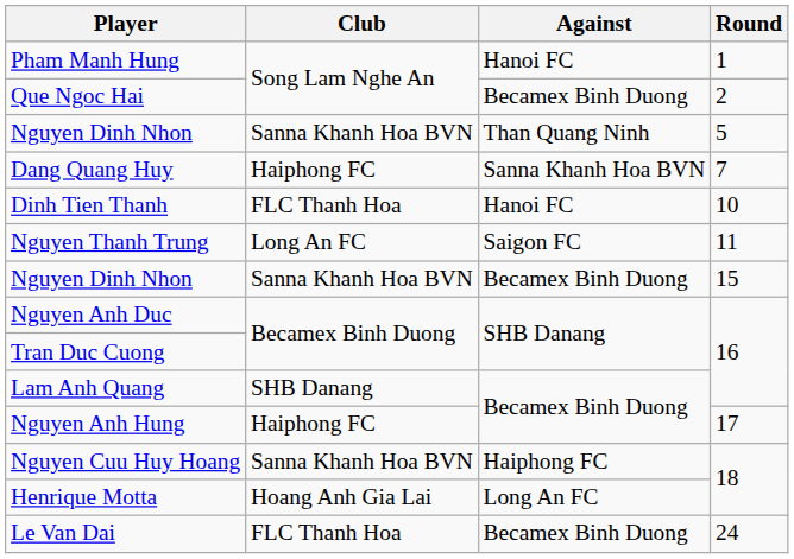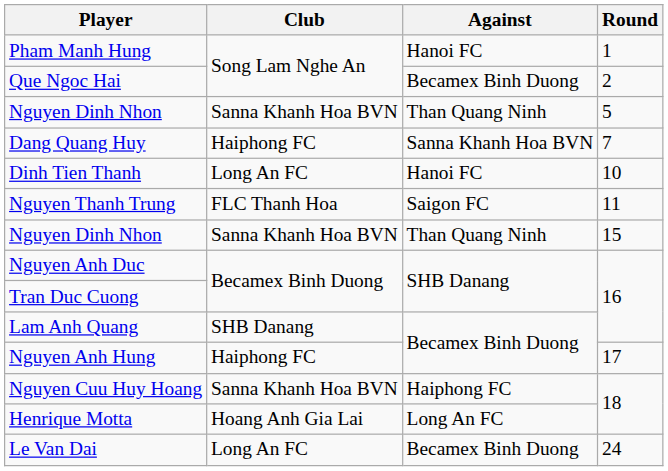 <table class="wikitable" style="text-align:left;">
 <tr>
 <th>Player</th>
 <th>Club</th>
 <th>Against</th>
 <th>Round</th>
 </tr>
 <tr>
 <td align="left"> <a href='#'>Pham Manh Hung</a></td>
 <td rowspan=2>Song Lam Nghe An</td>
 <td style="text-align:left;">Hanoi FC</td>
 <td>1</td>
 </tr>
 <tr>
 <td align="left"> <a href='#'>Que Ngoc Hai</a></td>
 <td style="text-align:left;">Becamex Binh Duong</td>
 <td>2</td>
 </tr>
 <tr>
 <td align="left"> <a href='#'>Nguyen Dinh Nhon</a></td>
 <td style="text-align:left;">Sanna Khanh Hoa BVN</td>
 <td style="text-align:left;">Than Quang Ninh</td>
 <td>5</td>
 </tr>
 <tr>
 <td align="left"> <a href='#'>Dang Quang Huy</a></td>
 <td style="text-align:left;">Haiphong FC</td>
 <td style="text-align:left;">Sanna Khanh Hoa BVN</td>
 <td>7</td>
 </tr>
 <tr>
 <td align="left"> <a href='#'>Dinh Tien Thanh</a></td>
-<td style="text-align:left;">FLC Thanh Hoa</td>
+<td style="text-align:left;">Long An FC</td>
 <td style="text-align:left;">Hanoi FC</td>
 <td>10</td>
 </tr>
 <tr>
 <td align="left"> <a href='#'>Nguyen Thanh Trung</a></td>
-<td style="text-align:left;">Long An FC</td>
+<td style="text-align:left;">FLC Thanh Hoa</td>
 <td style="text-align:left;">Saigon FC</td>
 <td>11</td>
 </tr>
 <tr>
 <td align="left"> <a href='#'>Nguyen Dinh Nhon</a></td>
 <td style="text-align:left;">Sanna Khanh Hoa BVN</td>
-<td style="text-align:left;">Becamex Binh Duong</td>
+<td style="text-align:left;">Than Quang Ninh</td>
 <td>15</td>
 </tr>
 <tr>
 <td align="left"> <a href='#'>Nguyen Anh Duc</a></td>
 <td rowspan=2>Becamex Binh Duong</td>
 <td rowspan=2>SHB Danang</td>
 <td rowspan=3>16</td>
 </tr>
 <tr>
 <td align="left"> <a href='#'>Tran Duc Cuong</a></td>
 </tr>
 <tr>
 <td align="left"> <a href='#'>Lam Anh Quang</a></td>
 <td style="text-align:left;">SHB Danang</td>
 <td rowspan=2>Becamex Binh Duong</td>
 </tr>
 <tr>
 <td align="left"> <a href='#'>Nguyen Anh Hung</a></td>
 <td style="text-align:left;">Haiphong FC</td>
 <td>17</td>
 </tr>
 <tr>
 <td align="left"> <a href='#'>Nguyen Cuu Huy Hoang</a></td>
 <td style="text-align:left;">Sanna Khanh Hoa BVN</td>
 <td style="text-align:left;">Haiphong FC</td>
 <td rowspan=2>18</td>
 </tr>
 <tr>
 <td align="left"> <a href='#'>Henrique Motta</a></td>
 <td style="text-align:left;">Hoang Anh Gia Lai</td>
 <td style="text-align:left;">Long An FC</td>
 </tr>
 <tr>
 <td align="left"> <a href='#'>Le Van Dai</a></td>
-<td style="text-align:left;">FLC Thanh Hoa</td>
+<td style="text-align:left;">Long An FC</td>
 <td style="text-align:left;">Becamex Binh Duong</td>
 <td>24</td>
 </tr>
 </table>
